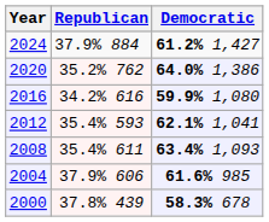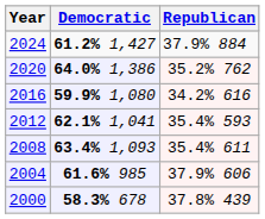 <table class="wikitable"  style="float:right; font-size:90%;">
 <tr style="background:lightgrey;">
 <th>Year</th>
+<th><a href='#'>Democratic</a></th>
 <th><a href='#'>Republican</a></th>
-<th><a href='#'>Democratic</a></th>
 </tr>
 <tr>
 <td><a href='#'>2024</a></td>
+<td><strong>61.2%</strong> <em>1,427</em></td>
 <td>37.9% <em>884</em></td>
-<td><strong>61.2%</strong> <em>1,427</em></td>
 </tr>
 <tr>
 <td style="text-align:center; background:#f0f0ff;"><a href='#'>2020</a></td>
+<td style="text-align:center; background:#f0f0ff;"><strong>64.0%</strong> <em>1,386</em></td>
 <td style="text-align:center; background:#fff3f3;">35.2% <em>762</em></td>
-<td style="text-align:center; background:#f0f0ff;"><strong>64.0%</strong> <em>1,386</em></td>
 </tr>
 <tr>
 <td style="text-align:center; background:#f0f0ff;"><a href='#'>2016</a></td>
+<td style="text-align:center; background:#f0f0ff;"><strong>59.9%</strong> <em>1,080</em></td>
 <td style="text-align:center; background:#fff3f3;">34.2% <em>616</em></td>
-<td style="text-align:center; background:#f0f0ff;"><strong>59.9%</strong> <em>1,080</em></td>
 </tr>
 <tr>
 <td style="text-align:center; background:#f0f0ff;"><a href='#'>2012</a></td>
+<td style="text-align:center; background:#f0f0ff;"><strong>62.1%</strong> <em>1,041</em></td>
 <td style="text-align:center; background:#fff3f3;">35.4% <em>593</em></td>
-<td style="text-align:center; background:#f0f0ff;"><strong>62.1%</strong> <em>1,041</em></td>
 </tr>
 <tr>
 <td style="text-align:center; background:#f0f0ff;"><a href='#'>2008</a></td>
+<td style="text-align:center; background:#f0f0ff;"><strong>63.4%</strong> <em>1,093</em></td>
 <td style="text-align:center; background:#fff3f3;">35.4% <em>611</em></td>
-<td style="text-align:center; background:#f0f0ff;"><strong>63.4%</strong> <em>1,093</em></td>
 </tr>
 <tr>
 <td style="text-align:center; background:#f0f0ff;"><a href='#'>2004</a></td>
+<td style="text-align:center; background:#f0f0ff;"><strong>61.6%</strong> <em>985</em></td>
 <td style="text-align:center; background:#fff3f3;">37.9% <em>606</em></td>
-<td style="text-align:center; background:#f0f0ff;"><strong>61.6%</strong> <em>985</em></td>
 </tr>
 <tr>
 <td style="text-align:center; background:#f0f0ff;"><a href='#'>2000</a></td>
+<td style="text-align:center; background:#f0f0ff;"><strong>58.3%</strong> <em>678</em></td>
 <td style="text-align:center; background:#fff3f3;">37.8% <em>439</em></td>
-<td style="text-align:center; background:#f0f0ff;"><strong>58.3%</strong> <em>678</em></td>
 </tr>
 </table>
